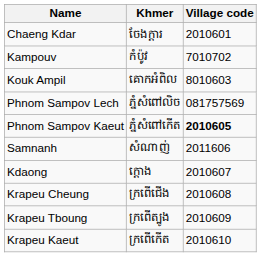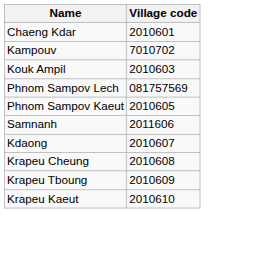 <table class="wikitable sortable">
 <tr>
 <th>Name</th>
-<th>Khmer</th>
 <th>Village code</th>
 </tr>
 <tr>
 <td>Chaeng Kdar</td>
-<td>ចែងក្តារ</td>
 <td>2010601</td>
 </tr>
 <tr>
 <td>Kampouv</td>
-<td>កំប៉ូវ</td>
 <td>7010702</td>
 </tr>
 <tr>
 <td>Kouk Ampil</td>
-<td>គោកអំពិល</td>
-<td>8010603</td>
+<td>2010603</td>
 </tr>
 <tr>
 <td>Phnom Sampov Lech</td>
-<td>ភ្នំសំពៅលិច</td>
 <td>081757569</td>
 </tr>
 <tr>
 <td>Phnom Sampov Kaeut</td>
-<td>ភ្នំសំពៅកើត</td>
-<td><strong>2010605</strong></td>
+<td>2010605</td>
 </tr>
 <tr>
 <td>Samnanh</td>
-<td>សំណាញ់</td>
 <td>2011606</td>
 </tr>
 <tr>
 <td>Kdaong</td>
-<td>ក្តោង</td>
 <td>2010607</td>
 </tr>
 <tr>
 <td>Krapeu Cheung</td>
-<td>ក្រពើជើង</td>
 <td>2010608</td>
 </tr>
 <tr>
 <td>Krapeu Tboung</td>
-<td>ក្រពើត្បូង</td>
 <td>2010609</td>
 </tr>
 <tr>
 <td>Krapeu Kaeut</td>
-<td>ក្រពើកើត</td>
 <td>2010610</td>
 </tr>
 </table>
